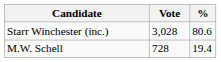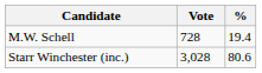 <table class="wikitable">
 <tr>
 <th bgcolor="#DDDDFF" width="200px">Candidate</th>
 <th bgcolor="#DDDDFF" width="50px">Vote</th>
 <th bgcolor="#DDDDFF" width="30px">%</th>
 </tr>
 <tr>
+<td>M.W. Schell</td>
+<td>728</td>
+<td>19.4</td>
+</tr>
+<tr>
 <td>Starr Winchester (inc.)</td>
 <td>3,028</td>
 <td>80.6</td>
 </tr>
-<tr>
-<td>M.W. Schell</td>
-<td>728</td>
-<td>19.4</td>
-</tr>
 </table>
